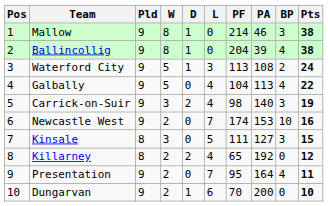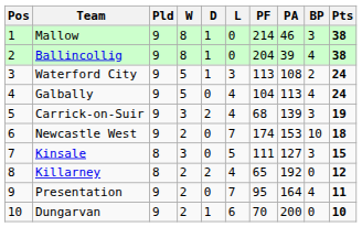 <table class="wikitable" style="float:left; margin-right:15px; text-align: left;">
 <tr>
 <th width="20">Pos</th>
 <th width="120">Team</th>
 <th width="20">Pld</th>
 <th width="20">W</th>
 <th width="20">D</th>
 <th width="20">L</th>
 <th width="20">PF</th>
 <th width="20">PA</th>
 <th width="20">BP</th>
 <th width="20">Pts</th>
 </tr>
 <tr bgcolor=#ccffcc>
 <td align=left>1</td>
 <td>Mallow</td>
 <td>9</td>
 <td>8</td>
 <td>1</td>
 <td>0</td>
 <td>214</td>
 <td>46</td>
 <td>3</td>
 <td><strong>38</strong></td>
 </tr>
 <tr bgcolor=#ccffcc>
 <td align=left>2</td>
 <td><a href='#'>Ballincollig</a></td>
 <td>9</td>
 <td>8</td>
 <td>1</td>
 <td>0</td>
 <td>204</td>
 <td>39</td>
 <td>4</td>
 <td><strong>38</strong></td>
 </tr>
 <tr>
 <td align=left>3</td>
 <td>Waterford City</td>
 <td>9</td>
 <td>5</td>
 <td>1</td>
 <td>3</td>
 <td>113</td>
 <td>108</td>
 <td>2</td>
 <td><strong>24</strong></td>
 </tr>
 <tr>
 <td align=left>4</td>
 <td>Galbally</td>
 <td>9</td>
 <td>5</td>
 <td>0</td>
 <td>4</td>
 <td>104</td>
 <td>113</td>
 <td>4</td>
-<td><strong>22</strong></td>
+<td><strong>24</strong></td>
 </tr>
 <tr>
 <td align=left>5</td>
 <td>Carrick-on-Suir</td>
 <td>9</td>
 <td>3</td>
 <td>2</td>
 <td>4</td>
-<td>98</td>
-<td>140</td>
+<td>68</td>
+<td>139</td>
 <td>3</td>
 <td><strong>19</strong></td>
 </tr>
 <tr>
 <td align=left>6</td>
 <td>Newcastle West</td>
 <td>9</td>
 <td>2</td>
 <td>0</td>
 <td>7</td>
 <td>174</td>
 <td>153</td>
 <td>10</td>
-<td><strong>16</strong></td>
+<td><strong>18</strong></td>
 </tr>
 <tr>
 <td align=left>7</td>
 <td><a href='#'>Kinsale</a></td>
 <td>8</td>
 <td>3</td>
 <td>0</td>
 <td>5</td>
 <td>111</td>
 <td>127</td>
 <td>3</td>
 <td><strong>15</strong></td>
 </tr>
 <tr>
 <td align=left>8</td>
 <td><a href='#'>Killarney</a></td>
 <td>8</td>
 <td>2</td>
 <td>2</td>
 <td>4</td>
 <td>65</td>
 <td>192</td>
 <td>0</td>
 <td><strong>12</strong></td>
 </tr>
 <tr>
 <td align=left>9</td>
 <td>Presentation</td>
 <td>9</td>
 <td>2</td>
 <td>0</td>
 <td>7</td>
 <td>95</td>
 <td>164</td>
 <td>4</td>
 <td><strong>11</strong></td>
 </tr>
 <tr>
 <td align=left>10</td>
 <td>Dungarvan</td>
 <td>9</td>
 <td>2</td>
 <td>1</td>
 <td>6</td>
 <td>70</td>
 <td>200</td>
 <td>0</td>
 <td><strong>10</strong></td>
 </tr>
 </table>
